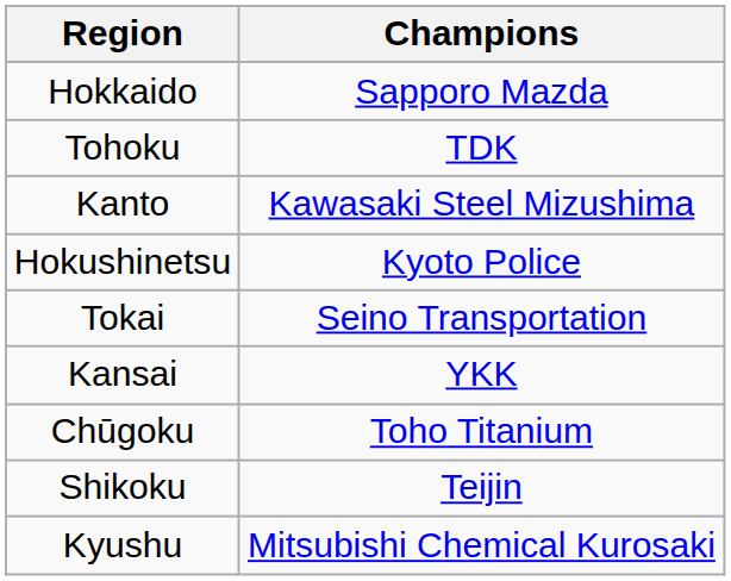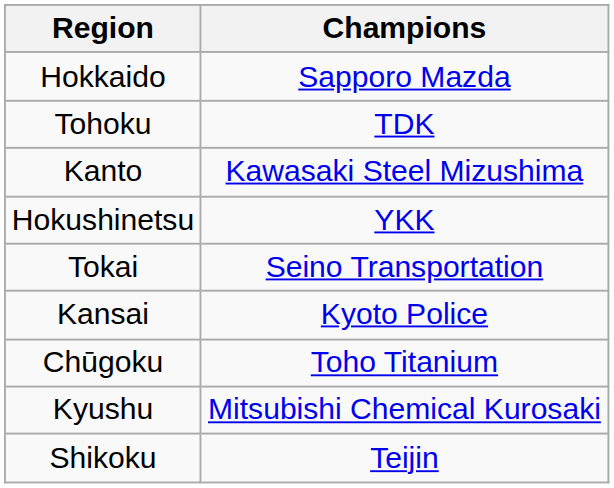 <table class="wikitable" style="text-align:center;">
 <tr>
 <th>Region</th>
 <th>Champions</th>
 </tr>
 <tr>
 <td>Hokkaido</td>
 <td><a href='#'>Sapporo Mazda</a></td>
 </tr>
 <tr>
 <td>Tohoku</td>
 <td><a href='#'>TDK</a></td>
 </tr>
 <tr>
 <td>Kanto</td>
 <td><a href='#'>Kawasaki Steel Mizushima</a></td>
 </tr>
 <tr>
 <td>Hokushinetsu</td>
-<td><a href='#'>Kyoto Police</a></td>
+<td><a href='#'>YKK</a></td>
 </tr>
 <tr>
 <td>Tokai</td>
 <td><a href='#'>Seino Transportation</a></td>
 </tr>
 <tr>
 <td>Kansai</td>
-<td><a href='#'>YKK</a></td>
+<td><a href='#'>Kyoto Police</a></td>
 </tr>
 <tr>
 <td>Chūgoku</td>
 <td><a href='#'>Toho Titanium</a></td>
 </tr>
 <tr>
+<td>Kyushu</td>
+<td><a href='#'>Mitsubishi Chemical Kurosaki</a></td>
+</tr>
+<tr>
 <td>Shikoku</td>
 <td><a href='#'>Teijin</a></td>
 </tr>
-<tr>
-<td>Kyushu</td>
-<td><a href='#'>Mitsubishi Chemical Kurosaki</a></td>
-</tr>
 </table>
